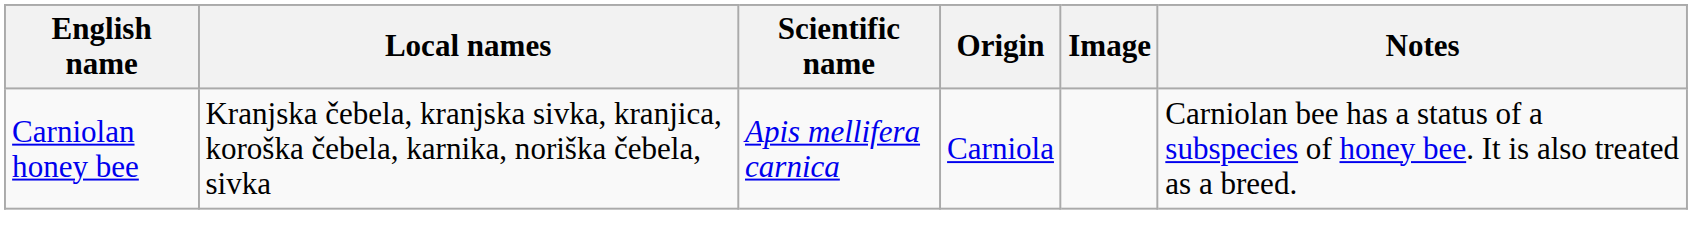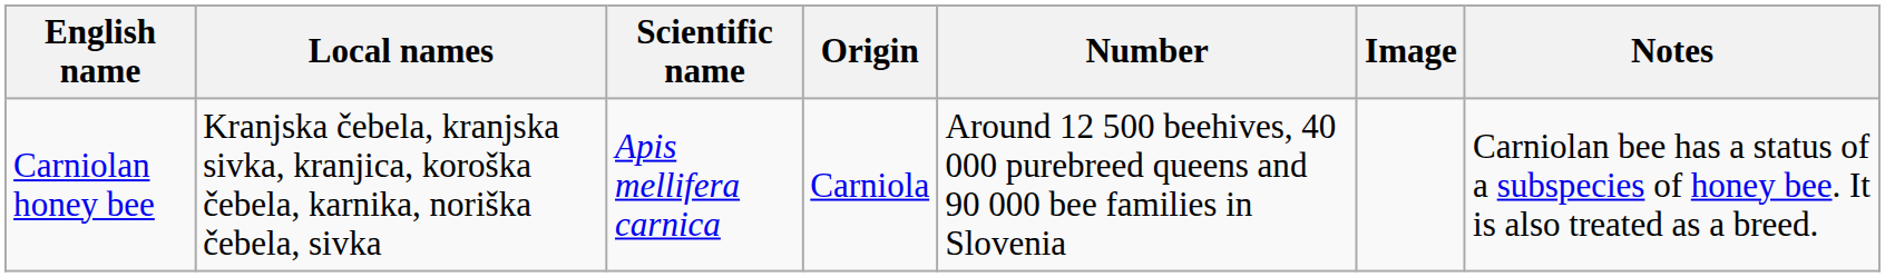 <table class="wikitable">
 <tr>
 <th>English name</th>
 <th>Local names</th>
 <th>Scientific name</th>
 <th>Origin</th>
+<th>Number</th>
 <th>Image</th>
 <th>Notes</th>
 </tr>
 <tr>
 <td><a href='#'>Carniolan honey bee</a></td>
 <td>Kranjska čebela, kranjska sivka, kranjica, koroška čebela, karnika, noriška čebela, sivka</td>
 <td><em><a href='#'>Apis mellifera carnica</a></em></td>
 <td><a href='#'>Carniola</a></td>
+<td>Around 12 500 beehives, 40 000 purebreed queens and 90 000 bee families in Slovenia</td>
 <td></td>
 <td>Carniolan bee has a status of a <a href='#'>subspecies</a> of <a href='#'>honey bee</a>. It is also treated as a breed.</td>
 </tr>
 </table>
